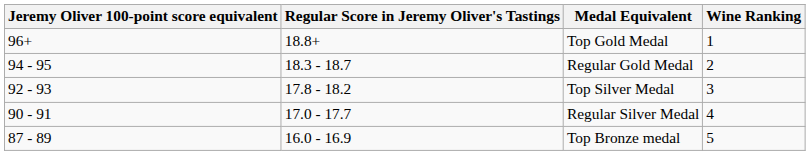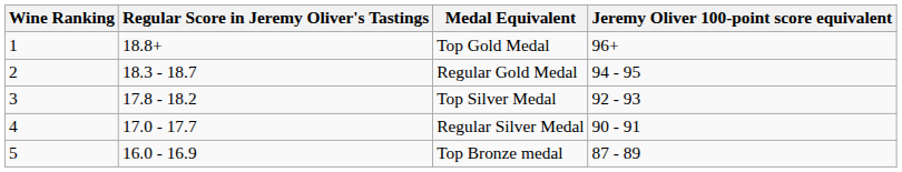 <table class="wikitable">
 <tr>
-<th>Jeremy Oliver 100-point score equivalent</th>
+<th>Wine Ranking</th>
 <th>Regular Score in Jeremy Oliver's Tastings</th>
 <th>Medal Equivalent</th>
-<th>Wine Ranking</th>
+<th>Jeremy Oliver 100-point score equivalent</th>
 </tr>
 <tr>
-<td>96+</td>
+<td>1</td>
 <td>18.8+</td>
 <td>Top Gold Medal</td>
-<td>1</td>
+<td>96+</td>
 </tr>
 <tr>
-<td>94 - 95</td>
+<td>2</td>
 <td>18.3 - 18.7</td>
 <td>Regular Gold Medal</td>
-<td>2</td>
+<td>94 - 95</td>
 </tr>
 <tr>
-<td>92 - 93</td>
+<td>3</td>
 <td>17.8 - 18.2</td>
 <td>Top Silver Medal</td>
-<td>3</td>
+<td>92 - 93</td>
 </tr>
 <tr>
-<td>90 - 91</td>
+<td>4</td>
 <td>17.0 - 17.7</td>
 <td>Regular Silver Medal</td>
-<td>4</td>
+<td>90 - 91</td>
 </tr>
 <tr>
-<td>87 - 89</td>
+<td>5</td>
 <td>16.0 - 16.9</td>
 <td>Top Bronze medal</td>
-<td>5</td>
+<td>87 - 89</td>
 </tr>
 </table>
